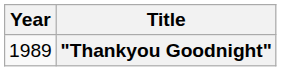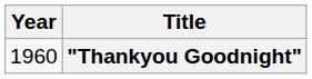 <table class="wikitable plainrowheaders" style="text-align:center;" border="1">
 <tr>
 <th>Year</th>
 <th>Title</th>
 </tr>
 <tr>
-<td>1989</td>
+<td>1960</td>
 <th scope="row">"Thankyou Goodnight"</th>
 </tr>
 </table>
